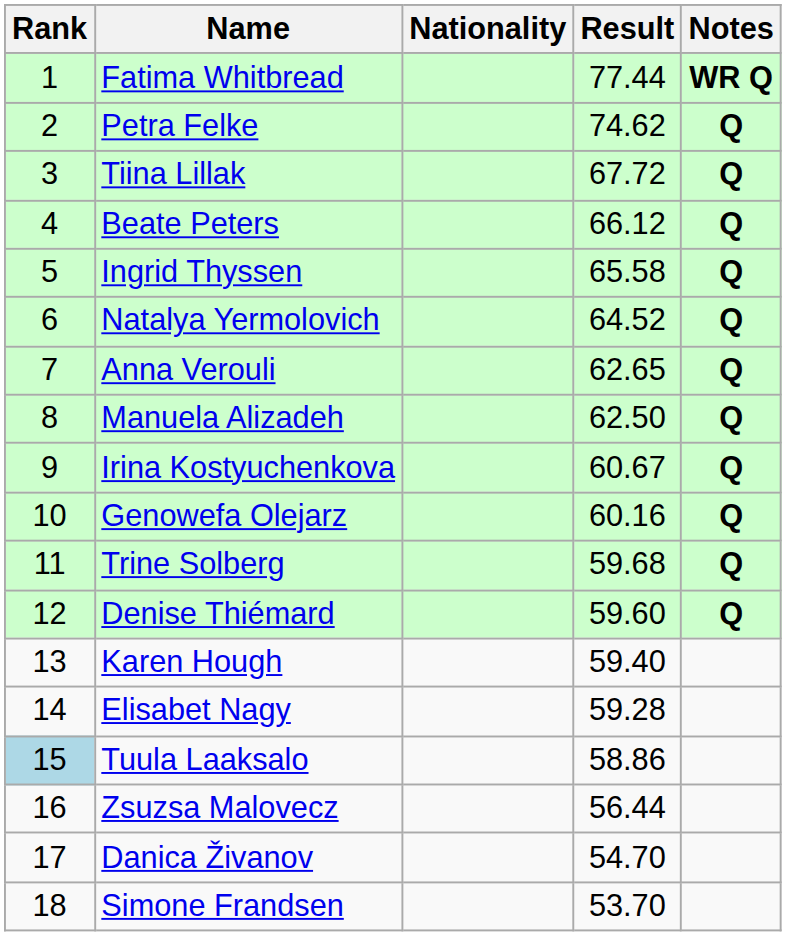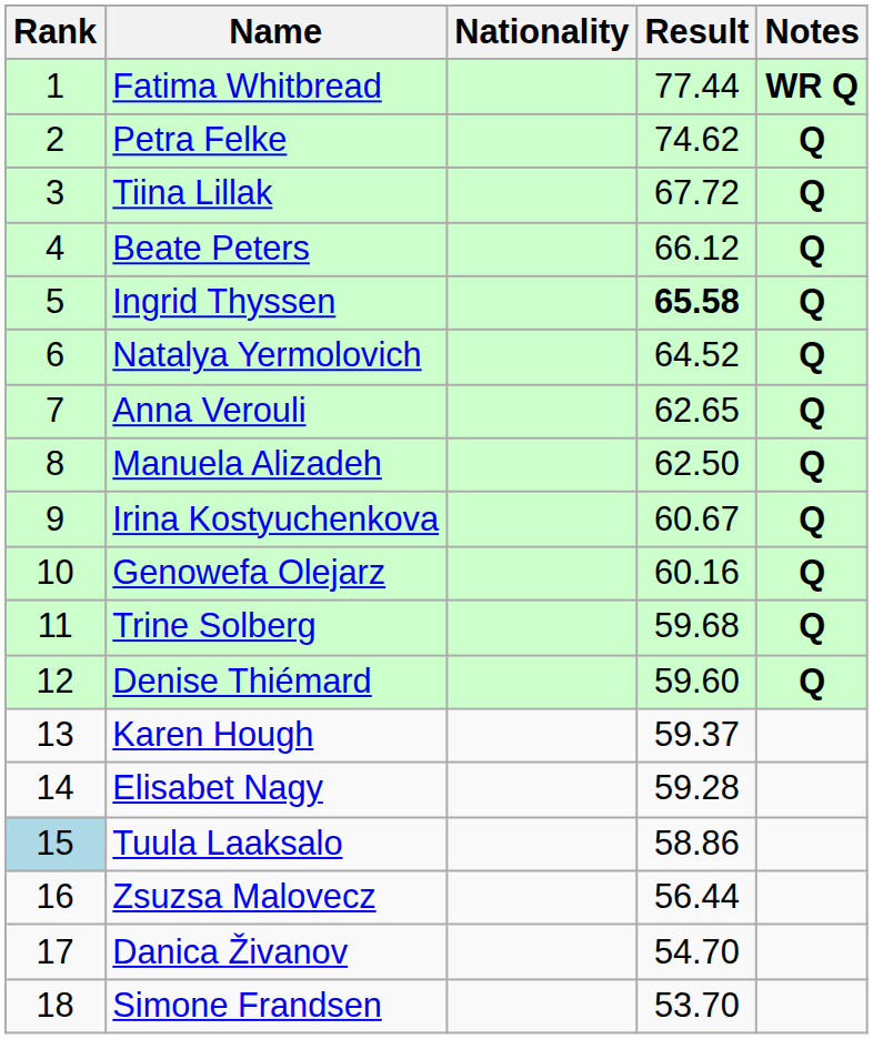 <table class="wikitable sortable" style="text-align:center">
 <tr>
 <th>Rank</th>
 <th>Name</th>
 <th>Nationality</th>
 <th>Result</th>
 <th>Notes</th>
 </tr>
 <tr bgcolor=ccffcc>
 <td>1</td>
 <td align=left><a href='#'>Fatima Whitbread</a></td>
 <td align=left></td>
 <td>77.44</td>
 <td><strong>WR Q</strong></td>
 </tr>
 <tr bgcolor=ccffcc>
 <td>2</td>
 <td align=left><a href='#'>Petra Felke</a></td>
 <td align=left></td>
 <td>74.62</td>
 <td><strong>Q</strong></td>
 </tr>
 <tr bgcolor=ccffcc>
 <td>3</td>
 <td align=left><a href='#'>Tiina Lillak</a></td>
 <td align=left></td>
 <td>67.72</td>
 <td><strong>Q</strong></td>
 </tr>
 <tr bgcolor=ccffcc>
 <td>4</td>
 <td align=left><a href='#'>Beate Peters</a></td>
 <td align=left></td>
 <td>66.12</td>
 <td><strong>Q</strong></td>
 </tr>
 <tr bgcolor=ccffcc>
 <td>5</td>
 <td align=left><a href='#'>Ingrid Thyssen</a></td>
 <td align=left></td>
-<td>65.58</td>
+<td><strong>65.58</strong></td>
 <td><strong>Q</strong></td>
 </tr>
 <tr bgcolor=ccffcc>
 <td>6</td>
 <td align=left><a href='#'>Natalya Yermolovich</a></td>
 <td align=left></td>
 <td>64.52</td>
 <td><strong>Q</strong></td>
 </tr>
 <tr bgcolor=ccffcc>
 <td>7</td>
 <td align=left><a href='#'>Anna Verouli</a></td>
 <td align=left></td>
 <td>62.65</td>
 <td><strong>Q</strong></td>
 </tr>
 <tr bgcolor=ccffcc>
 <td>8</td>
 <td align=left><a href='#'>Manuela Alizadeh</a></td>
 <td align=left></td>
 <td>62.50</td>
 <td><strong>Q</strong></td>
 </tr>
 <tr bgcolor=ccffcc>
 <td>9</td>
 <td align=left><a href='#'>Irina Kostyuchenkova</a></td>
 <td align=left></td>
 <td>60.67</td>
 <td><strong>Q</strong></td>
 </tr>
 <tr bgcolor=ccffcc>
 <td>10</td>
 <td align=left><a href='#'>Genowefa Olejarz</a></td>
 <td align=left></td>
 <td>60.16</td>
 <td><strong>Q</strong></td>
 </tr>
 <tr bgcolor=ccffcc>
 <td>11</td>
 <td align=left><a href='#'>Trine Solberg</a></td>
 <td align=left></td>
 <td>59.68</td>
 <td><strong>Q</strong></td>
 </tr>
 <tr bgcolor=ccffcc>
 <td>12</td>
 <td align=left><a href='#'>Denise Thiémard</a></td>
 <td align=left></td>
 <td>59.60</td>
 <td><strong>Q</strong></td>
 </tr>
 <tr>
 <td>13</td>
 <td align=left><a href='#'>Karen Hough</a></td>
 <td align=left></td>
-<td>59.40</td>
+<td>59.37</td>
 <td></td>
 </tr>
 <tr>
 <td>14</td>
 <td align=left><a href='#'>Elisabet Nagy</a></td>
 <td align=left></td>
 <td>59.28</td>
 <td></td>
 </tr>
 <tr>
 <td style="background: lightblue;">15</td>
 <td align=left><a href='#'>Tuula Laaksalo</a></td>
 <td align=left></td>
 <td>58.86</td>
 <td></td>
 </tr>
 <tr>
 <td>16</td>
 <td align=left><a href='#'>Zsuzsa Malovecz</a></td>
 <td align=left></td>
 <td>56.44</td>
 <td></td>
 </tr>
 <tr>
 <td>17</td>
 <td align=left><a href='#'>Danica Živanov</a></td>
 <td align=left></td>
 <td>54.70</td>
 <td></td>
 </tr>
 <tr>
 <td>18</td>
 <td align=left><a href='#'>Simone Frandsen</a></td>
 <td align=left></td>
 <td>53.70</td>
 <td></td>
 </tr>
 </table>
